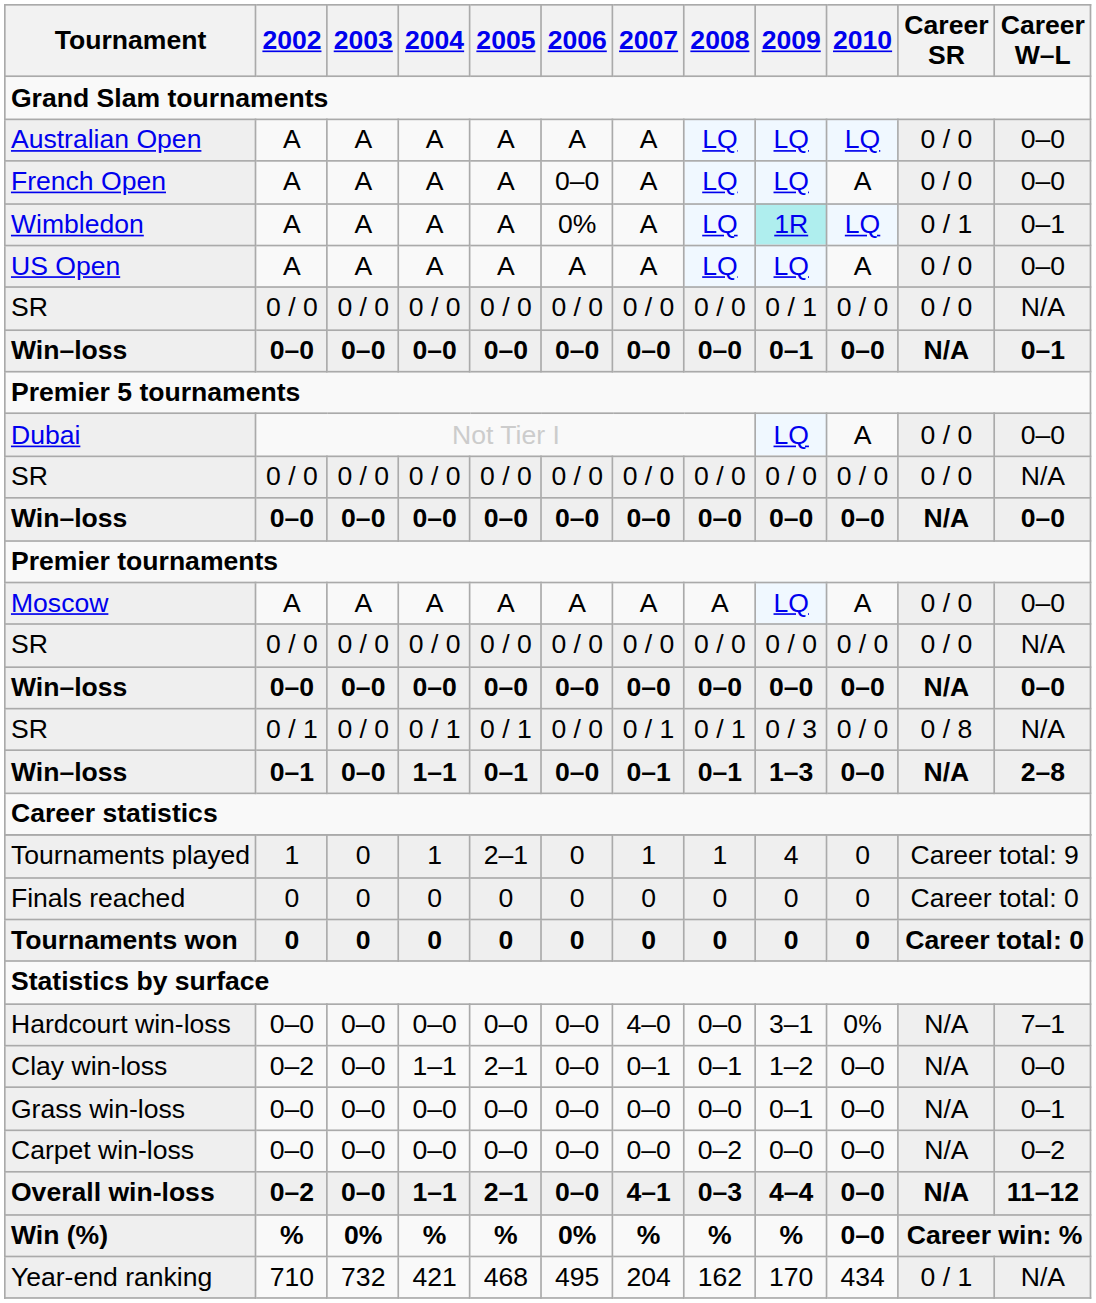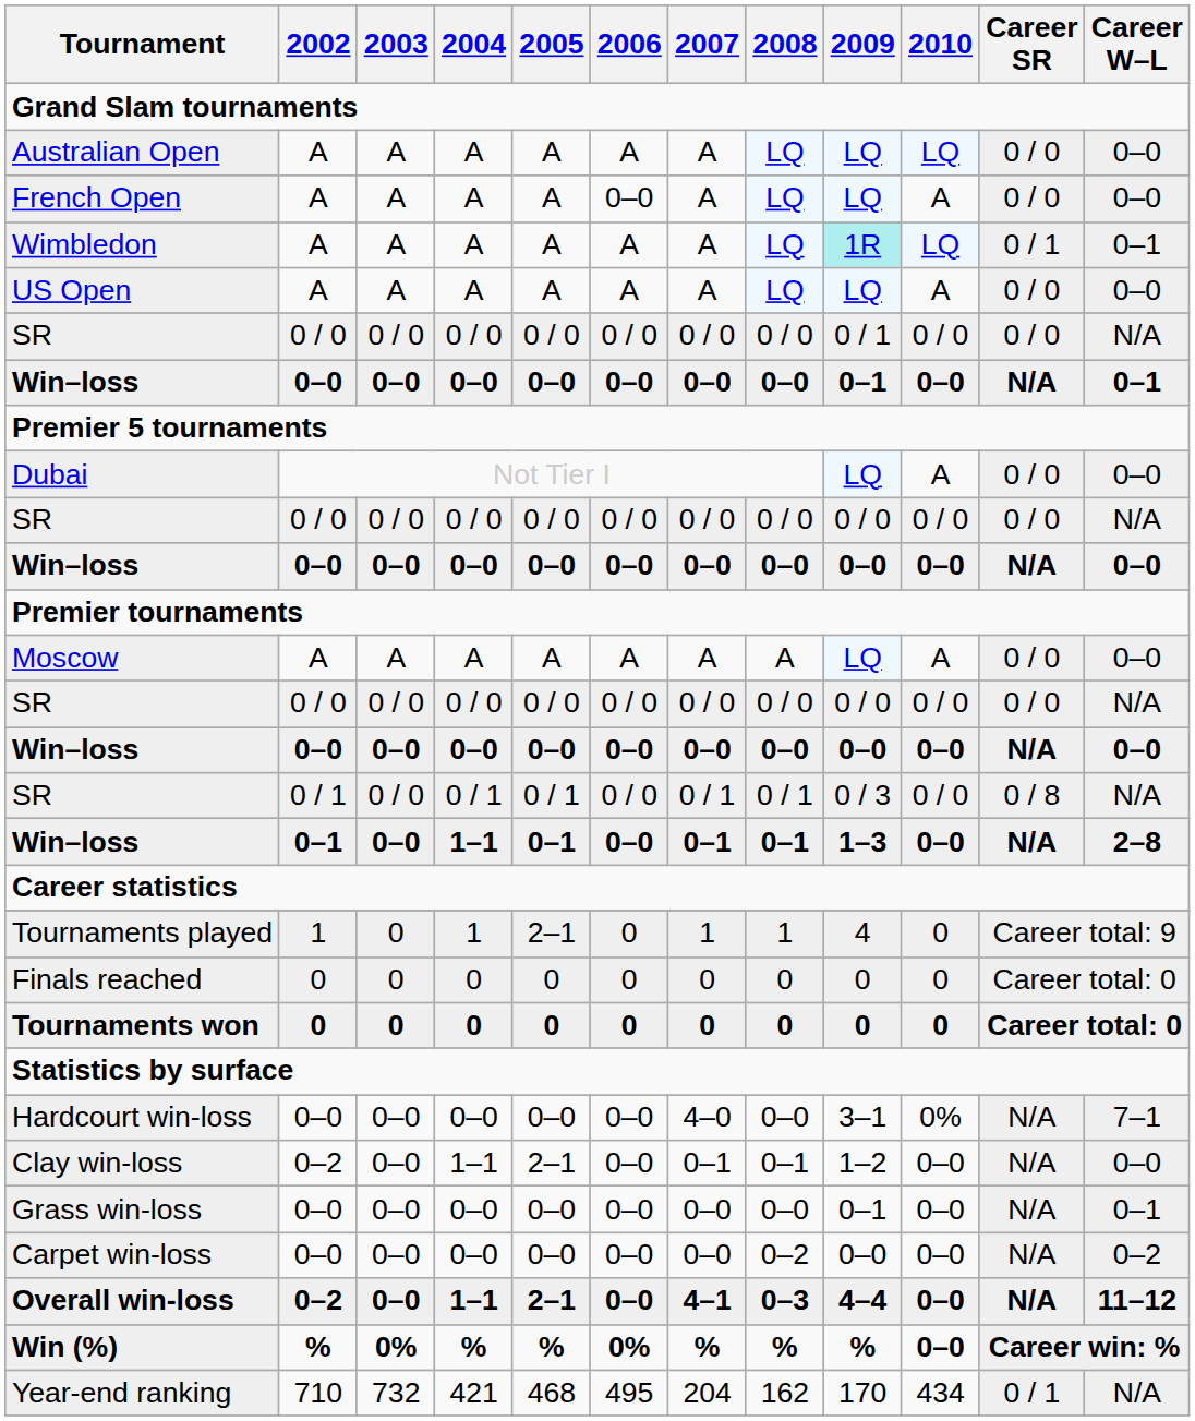 <table class="wikitable">
 <tr>
 <th>Tournament</th>
 <th><a href='#'>2002</a></th>
 <th><a href='#'>2003</a></th>
 <th><a href='#'>2004</a></th>
 <th><a href='#'>2005</a></th>
 <th><a href='#'>2006</a></th>
 <th><a href='#'>2007</a></th>
 <th><a href='#'>2008</a></th>
 <th><a href='#'>2009</a></th>
 <th><a href='#'>2010</a></th>
 <th>Career<br>SR</th>
 <th>Career<br>W–L</th>
 </tr>
 <tr>
 <td colspan="12"><strong>Grand Slam tournaments</strong></td>
 </tr>
 <tr>
 <td style="background:#EFEFEF;"><a href='#'>Australian Open</a></td>
 <td align="center">A</td>
 <td align="center">A</td>
 <td align="center">A</td>
 <td align="center">A</td>
 <td align="center">A</td>
 <td align="center">A</td>
 <td align="center" style="background:#f0f8ff;"><a href='#'>LQ</a></td>
 <td align="center" style="background:#f0f8ff;"><a href='#'>LQ</a></td>
 <td align="center" style="background:#f0f8ff;"><a href='#'>LQ</a></td>
 <td align="center" style="background:#EFEFEF;">0 / 0</td>
 <td align="center" style="background:#EFEFEF;">0–0</td>
 </tr>
 <tr>
 <td style="background:#EFEFEF;"><a href='#'>French Open</a></td>
 <td align="center">A</td>
 <td align="center">A</td>
 <td align="center">A</td>
 <td align="center">A</td>
 <td align="center">0–0</td>
 <td align="center">A</td>
 <td align="center" style="background:#f0f8ff;"><a href='#'>LQ</a></td>
 <td align="center" style="background:#f0f8ff;"><a href='#'>LQ</a></td>
 <td align="center">A</td>
 <td align="center" style="background:#EFEFEF;">0 / 0</td>
 <td align="center" style="background:#EFEFEF;">0–0</td>
 </tr>
 <tr>
 <td style="background:#EFEFEF;"><a href='#'>Wimbledon</a></td>
 <td align="center">A</td>
 <td align="center">A</td>
 <td align="center">A</td>
 <td align="center">A</td>
-<td align="center">0%</td>
+<td align="center">A</td>
 <td align="center">A</td>
 <td align="center" style="background:#f0f8ff;"><a href='#'>LQ</a></td>
 <td align="center" style="background:#afeeee;"><a href='#'>1R</a></td>
 <td align="center" style="background:#f0f8ff;"><a href='#'>LQ</a></td>
 <td align="center" style="background:#EFEFEF;">0 / 1</td>
 <td align="center" style="background:#EFEFEF;">0–1</td>
 </tr>
 <tr>
 <td style="background:#EFEFEF;"><a href='#'>US Open</a></td>
 <td align="center">A</td>
 <td align="center">A</td>
 <td align="center">A</td>
 <td align="center">A</td>
 <td align="center">A</td>
 <td align="center">A</td>
 <td align="center" style="background:#f0f8ff;"><a href='#'>LQ</a></td>
 <td align="center" style="background:#f0f8ff;"><a href='#'>LQ</a></td>
 <td align="center">A</td>
 <td align="center" style="background:#EFEFEF;">0 / 0</td>
 <td align="center" style="background:#EFEFEF;">0–0</td>
 </tr>
 <tr>
 <td style="background:#EFEFEF;">SR</td>
 <td align="center" style="background:#EFEFEF;">0 / 0</td>
 <td align="center" style="background:#EFEFEF;">0 / 0</td>
 <td align="center" style="background:#EFEFEF;">0 / 0</td>
 <td align="center" style="background:#EFEFEF;">0 / 0</td>
 <td align="center" style="background:#EFEFEF;">0 / 0</td>
 <td align="center" style="background:#EFEFEF;">0 / 0</td>
 <td align="center" style="background:#EFEFEF;">0 / 0</td>
 <td align="center" style="background:#EFEFEF;">0 / 1</td>
 <td align="center" style="background:#EFEFEF;">0 / 0</td>
 <td align="center" style="background:#EFEFEF;">0 / 0</td>
 <td align="center" style="background:#EFEFEF;">N/A</td>
 </tr>
 <tr bgcolor="#EFEFEF">
 <td><strong>Win–loss</strong></td>
 <td align="center"><strong>0–0</strong></td>
 <td align="center"><strong>0–0</strong></td>
 <td align="center"><strong>0–0</strong></td>
 <td align="center"><strong>0–0</strong></td>
 <td align="center"><strong>0–0</strong></td>
 <td align="center"><strong>0–0</strong></td>
 <td align="center"><strong>0–0</strong></td>
 <td align="center"><strong>0–1</strong></td>
 <td align="center"><strong>0–0</strong></td>
 <td align="center" style="background:#EFEFEF;"><strong>N/A</strong></td>
 <td align="center" style="background:#EFEFEF;"><strong>0–1</strong></td>
 </tr>
 <tr>
 <td colspan="12"><strong>Premier 5 tournaments</strong></td>
 </tr>
 <tr>
 <td style="background:#EFEFEF;"><a href='#'>Dubai</a></td>
 <td align="center" colspan="7" style="color:#cccccc;">Not Tier I</td>
 <td align="center" style="background:#f0f8ff;"><a href='#'>LQ</a></td>
 <td align="center">A</td>
 <td align="center" style="background:#EFEFEF;">0 / 0</td>
 <td align="center" style="background:#EFEFEF;">0–0</td>
 </tr>
 <tr>
 <td style="background:#EFEFEF;">SR</td>
 <td align="center" style="background:#EFEFEF;">0 / 0</td>
 <td align="center" style="background:#EFEFEF;">0 / 0</td>
 <td align="center" style="background:#EFEFEF;">0 / 0</td>
 <td align="center" style="background:#EFEFEF;">0 / 0</td>
 <td align="center" style="background:#EFEFEF;">0 / 0</td>
 <td align="center" style="background:#EFEFEF;">0 / 0</td>
 <td align="center" style="background:#EFEFEF;">0 / 0</td>
 <td align="center" style="background:#EFEFEF;">0 / 0</td>
 <td align="center" style="background:#EFEFEF;">0 / 0</td>
 <td align="center" style="background:#EFEFEF;">0 / 0</td>
 <td align="center" style="background:#EFEFEF;">N/A</td>
 </tr>
 <tr bgcolor="#EFEFEF">
 <td><strong>Win–loss</strong></td>
 <td align="center"><strong>0–0</strong></td>
 <td align="center"><strong>0–0</strong></td>
 <td align="center"><strong>0–0</strong></td>
 <td align="center"><strong>0–0</strong></td>
 <td align="center"><strong>0–0</strong></td>
 <td align="center"><strong>0–0</strong></td>
 <td align="center"><strong>0–0</strong></td>
 <td align="center"><strong>0–0</strong></td>
 <td align="center"><strong>0–0</strong></td>
 <td align="center" style="background:#EFEFEF;"><strong>N/A</strong></td>
 <td align="center" style="background:#EFEFEF;"><strong>0–0</strong></td>
 </tr>
 <tr>
 <td colspan="12"><strong>Premier tournaments</strong></td>
 </tr>
 <tr>
 <td style="background:#EFEFEF;"><a href='#'>Moscow</a></td>
 <td align="center">A</td>
 <td align="center">A</td>
 <td align="center">A</td>
 <td align="center">A</td>
 <td align="center">A</td>
 <td align="center">A</td>
 <td align="center">A</td>
 <td align="center" style="background:#f0f8ff;"><a href='#'>LQ</a></td>
 <td align="center">A</td>
 <td align="center" style="background:#EFEFEF;">0 / 0</td>
 <td align="center" style="background:#EFEFEF;">0–0</td>
 </tr>
 <tr>
 <td style="background:#EFEFEF;">SR</td>
 <td align="center" style="background:#EFEFEF;">0 / 0</td>
 <td align="center" style="background:#EFEFEF;">0 / 0</td>
 <td align="center" style="background:#EFEFEF;">0 / 0</td>
 <td align="center" style="background:#EFEFEF;">0 / 0</td>
 <td align="center" style="background:#EFEFEF;">0 / 0</td>
 <td align="center" style="background:#EFEFEF;">0 / 0</td>
 <td align="center" style="background:#EFEFEF;">0 / 0</td>
 <td align="center" style="background:#EFEFEF;">0 / 0</td>
 <td align="center" style="background:#EFEFEF;">0 / 0</td>
 <td align="center" style="background:#EFEFEF;">0 / 0</td>
 <td align="center" style="background:#EFEFEF;">N/A</td>
 </tr>
 <tr bgcolor="#EFEFEF">
 <td><strong>Win–loss</strong></td>
 <td align="center"><strong>0–0</strong></td>
 <td align="center"><strong>0–0</strong></td>
 <td align="center"><strong>0–0</strong></td>
 <td align="center"><strong>0–0</strong></td>
 <td align="center"><strong>0–0</strong></td>
 <td align="center"><strong>0–0</strong></td>
 <td align="center"><strong>0–0</strong></td>
 <td align="center"><strong>0–0</strong></td>
 <td align="center"><strong>0–0</strong></td>
 <td align="center" style="background:#EFEFEF;"><strong>N/A</strong></td>
 <td align="center" style="background:#EFEFEF;"><strong>0–0</strong></td>
 </tr>
 <tr>
 <td style="background:#EFEFEF;">SR</td>
 <td align="center" style="background:#EFEFEF;">0 / 1</td>
 <td align="center" style="background:#EFEFEF;">0 / 0</td>
 <td align="center" style="background:#EFEFEF;">0 / 1</td>
 <td align="center" style="background:#EFEFEF;">0 / 1</td>
 <td align="center" style="background:#EFEFEF;">0 / 0</td>
 <td align="center" style="background:#EFEFEF;">0 / 1</td>
 <td align="center" style="background:#EFEFEF;">0 / 1</td>
 <td align="center" style="background:#EFEFEF;">0 / 3</td>
 <td align="center" style="background:#EFEFEF;">0 / 0</td>
 <td align="center" style="background:#EFEFEF;">0 / 8</td>
 <td align="center" style="background:#EFEFEF;">N/A</td>
 </tr>
 <tr bgcolor="#EFEFEF">
 <td><strong>Win–loss</strong></td>
 <td align="center"><strong>0–1</strong></td>
 <td align="center"><strong>0–0</strong></td>
 <td align="center"><strong>1–1</strong></td>
 <td align="center"><strong>0–1</strong></td>
 <td align="center"><strong>0–0</strong></td>
 <td align="center"><strong>0–1</strong></td>
 <td align="center"><strong>0–1</strong></td>
 <td align="center"><strong>1–3</strong></td>
 <td align="center"><strong>0–0</strong></td>
 <td align="center" style="background:#EFEFEF;"><strong>N/A</strong></td>
 <td align="center" style="background:#EFEFEF;"><strong>2–8</strong></td>
 </tr>
 <tr>
 <td colspan="12"><strong>Career statistics</strong></td>
 </tr>
 <tr>
 </tr>
 <tr bgcolor="#efefef">
 <td>Tournaments played</td>
 <td align="center">1</td>
 <td align="center">0</td>
 <td align="center">1</td>
 <td align="center">2–1</td>
 <td align="center">0</td>
 <td align="center">1</td>
 <td align="center">1</td>
 <td align="center">4</td>
 <td align="center">0</td>
 <td colspan=2 align="center">Career total: 9</td>
 </tr>
 <tr bgcolor="#EFEFEF">
 <td>Finals reached</td>
 <td align="center">0</td>
 <td align="center">0</td>
 <td align="center">0</td>
 <td align="center">0</td>
 <td align="center">0</td>
 <td align="center">0</td>
 <td align="center">0</td>
 <td align="center">0</td>
 <td align="center">0</td>
 <td colspan=2 align="center">Career total: 0</td>
 </tr>
 <tr bgcolor="#EFEFEF">
 <td><strong>Tournaments won</strong></td>
 <td align="center"><strong>0</strong></td>
 <td align="center"><strong>0</strong></td>
 <td align="center"><strong>0</strong></td>
 <td align="center"><strong>0</strong></td>
 <td align="center"><strong>0</strong></td>
 <td align="center"><strong>0</strong></td>
 <td align="center"><strong>0</strong></td>
 <td align="center"><strong>0</strong></td>
 <td align="center"><strong>0</strong></td>
 <td colspan=2 align="center"><strong>Career total: 0</strong></td>
 </tr>
 <tr>
 <td colspan="12"><strong>Statistics by surface</strong></td>
 </tr>
 <tr>
 <td style="background:#EFEFEF;">Hardcourt win-loss</td>
 <td align="center">0–0</td>
 <td align="center">0–0</td>
 <td align="center">0–0</td>
 <td align="center">0–0</td>
 <td align="center">0–0</td>
 <td align="center">4–0</td>
 <td align="center">0–0</td>
 <td align="center">3–1</td>
 <td align="center">0%</td>
 <td align="center" style="background:#EFEFEF;">N/A</td>
 <td align="center" style="background:#EFEFEF;">7–1</td>
 </tr>
 <tr>
 <td style="background:#EFEFEF;">Clay win-loss</td>
 <td align="center">0–2</td>
 <td align="center">0–0</td>
 <td align="center">1–1</td>
 <td align="center">2–1</td>
 <td align="center">0–0</td>
 <td align="center">0–1</td>
 <td align="center">0–1</td>
 <td align="center">1–2</td>
 <td align="center">0–0</td>
 <td align="center" style="background:#EFEFEF;">N/A</td>
 <td align="center" style="background:#EFEFEF;">0–0</td>
 </tr>
 <tr>
 <td style="background:#EFEFEF;">Grass win-loss</td>
 <td align="center">0–0</td>
 <td align="center">0–0</td>
 <td align="center">0–0</td>
 <td align="center">0–0</td>
 <td align="center">0–0</td>
 <td align="center">0–0</td>
 <td align="center">0–0</td>
 <td align="center">0–1</td>
 <td align="center">0–0</td>
 <td align="center" style="background:#EFEFEF;">N/A</td>
 <td align="center" style="background:#EFEFEF;">0–1</td>
 </tr>
 <tr>
 <td style="background:#EFEFEF;">Carpet win-loss</td>
 <td align="center">0–0</td>
 <td align="center">0–0</td>
 <td align="center">0–0</td>
 <td align="center">0–0</td>
 <td align="center">0–0</td>
 <td align="center">0–0</td>
 <td align="center">0–2</td>
 <td align="center">0–0</td>
 <td align="center">0–0</td>
 <td align="center" style="background:#EFEFEF;">N/A</td>
 <td align="center" style="background:#EFEFEF;">0–2</td>
 </tr>
 <tr bgcolor="#efefef">
 <td><strong>Overall win-loss</strong></td>
 <td align="center"><strong>0–2</strong></td>
 <td align="center"><strong>0–0</strong></td>
 <td align="center"><strong>1–1</strong></td>
 <td align="center"><strong>2–1</strong></td>
 <td align="center"><strong>0–0</strong></td>
 <td align="center"><strong>4–1</strong></td>
 <td align="center"><strong>0–3</strong></td>
 <td align="center"><strong>4–4</strong></td>
 <td align="center"><strong>0–0</strong></td>
 <td align="center"><strong>N/A</strong></td>
 <td align="center"><strong>11–12</strong></td>
 </tr>
 <tr style="font-weight:bold;">
 <td style="background:#EFEFEF;">Win (%)</td>
 <td align="center">%</td>
 <td align="center">0%</td>
 <td align="center">%</td>
 <td align="center">%</td>
 <td align="center">0%</td>
 <td align="center">%</td>
 <td align="center">%</td>
 <td align="center">%</td>
 <td align="center">0–0</td>
 <td colspan="2" align="center" style="background:#EFEFEF;">Career win: %</td>
 </tr>
 <tr>
 <td style="background:#EFEFEF;">Year-end ranking</td>
 <td align="center">710</td>
 <td align="center">732</td>
 <td align="center">421</td>
 <td align="center">468</td>
 <td align="center">495</td>
 <td align="center">204</td>
 <td align="center">162</td>
 <td align="center">170</td>
 <td align="center">434</td>
 <td align="center" style="background:#EFEFEF;">0 / 1</td>
 <td align="center" style="background:#EFEFEF;">N/A</td>
 </tr>
 </table>
